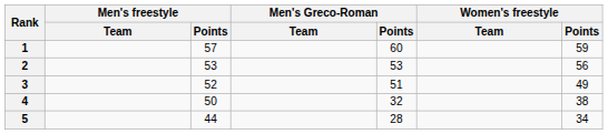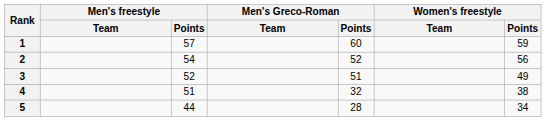 <table class="wikitable" style="text-align:center;">
 <tr>
 <th rowspan="2" width="50">Rank</th>
 <th colspan="2">Men's freestyle</th>
 <th colspan="2">Men's Greco-Roman</th>
 <th colspan="2">Women's freestyle</th>
 </tr>
 <tr>
 <th width="200">Team</th>
 <th width="50">Points</th>
 <th width="200">Team</th>
 <th width="50">Points</th>
 <th width="200">Team</th>
 <th width="50">Points</th>
 </tr>
 <tr>
 <th>1</th>
 <td align="left"></td>
 <td>57</td>
 <td align="left"></td>
 <td>60</td>
 <td align="left"></td>
 <td>59</td>
 </tr>
 <tr>
 <th>2</th>
 <td align="left"></td>
-<td>53</td>
+<td>54</td>
 <td align="left"></td>
-<td>53</td>
+<td>52</td>
 <td align="left"></td>
 <td>56</td>
 </tr>
 <tr>
 <th>3</th>
 <td align="left"></td>
 <td>52</td>
 <td align="left"></td>
 <td>51</td>
 <td align="left"></td>
 <td>49</td>
 </tr>
 <tr>
 <th>4</th>
 <td align="left"></td>
-<td>50</td>
+<td>51</td>
 <td align="left"></td>
 <td>32</td>
 <td align="left"></td>
 <td>38</td>
 </tr>
 <tr>
 <th>5</th>
 <td align="left"></td>
 <td>44</td>
 <td align="left"></td>
 <td>28</td>
 <td align="left"></td>
 <td>34</td>
 </tr>
 </table>
